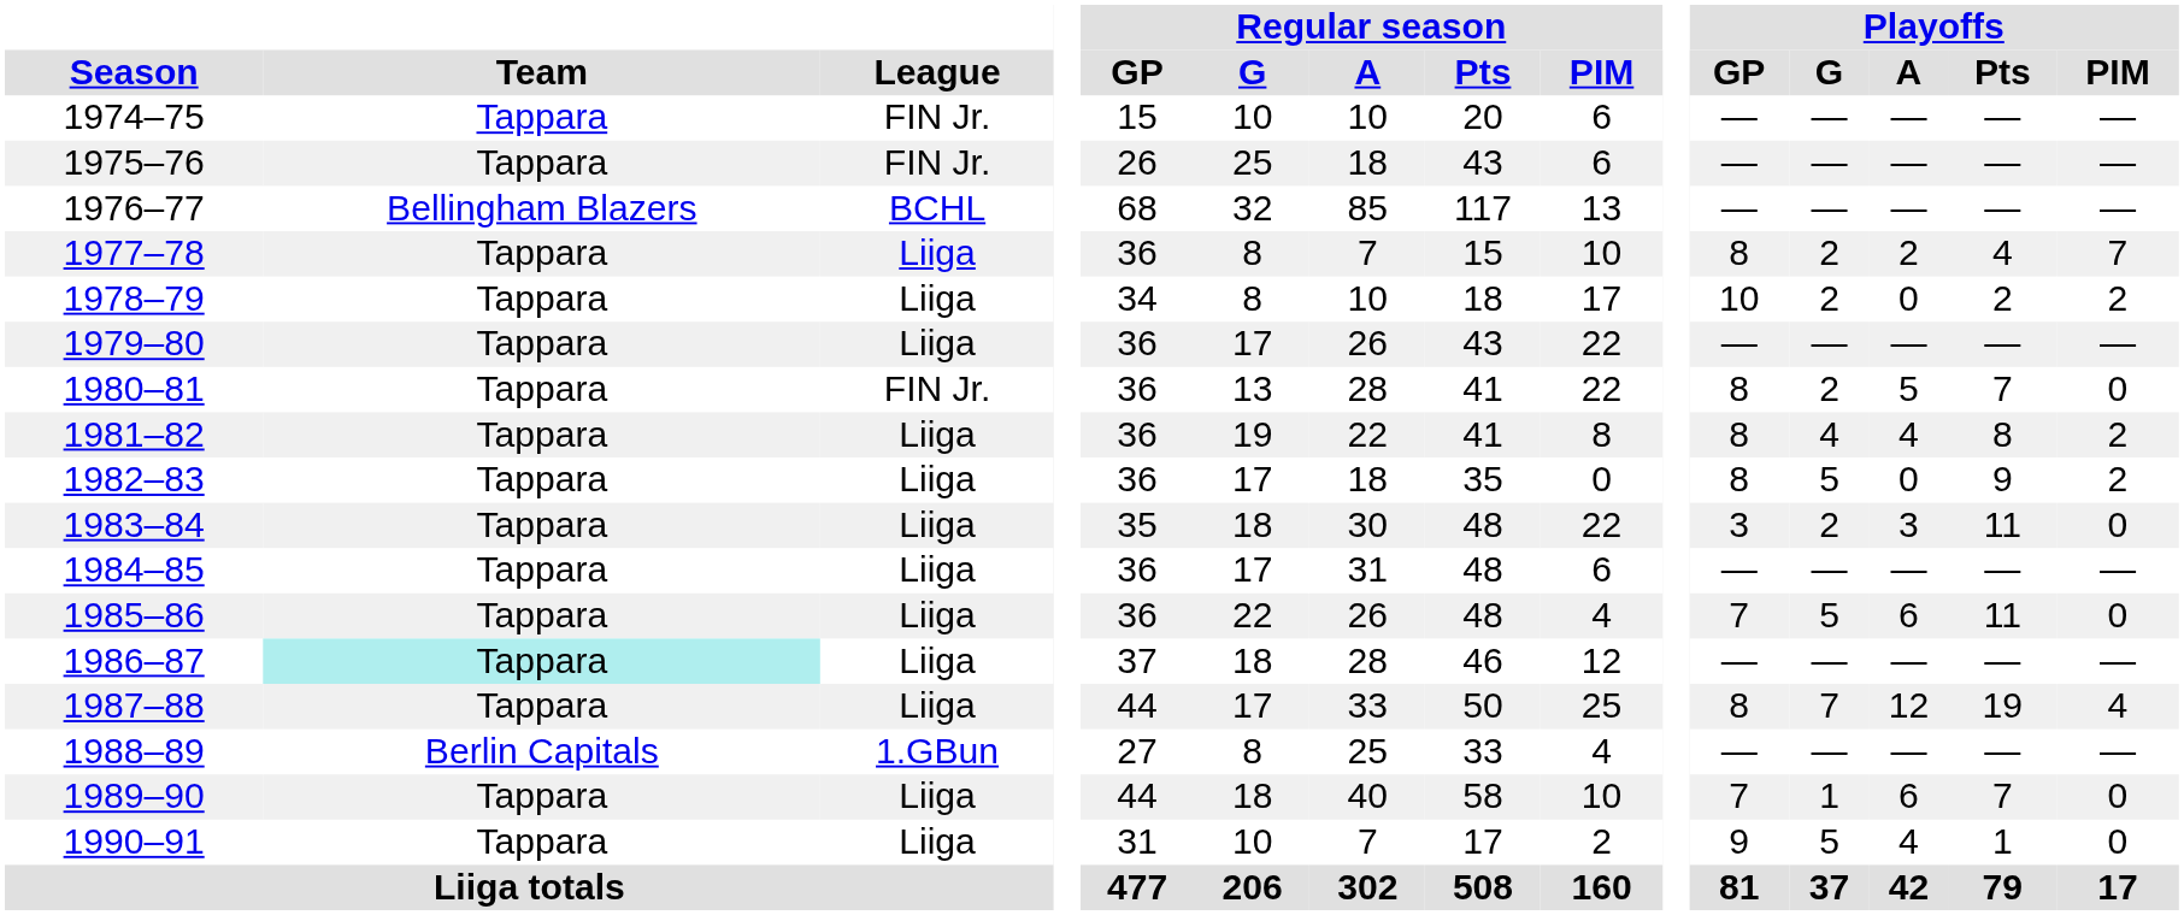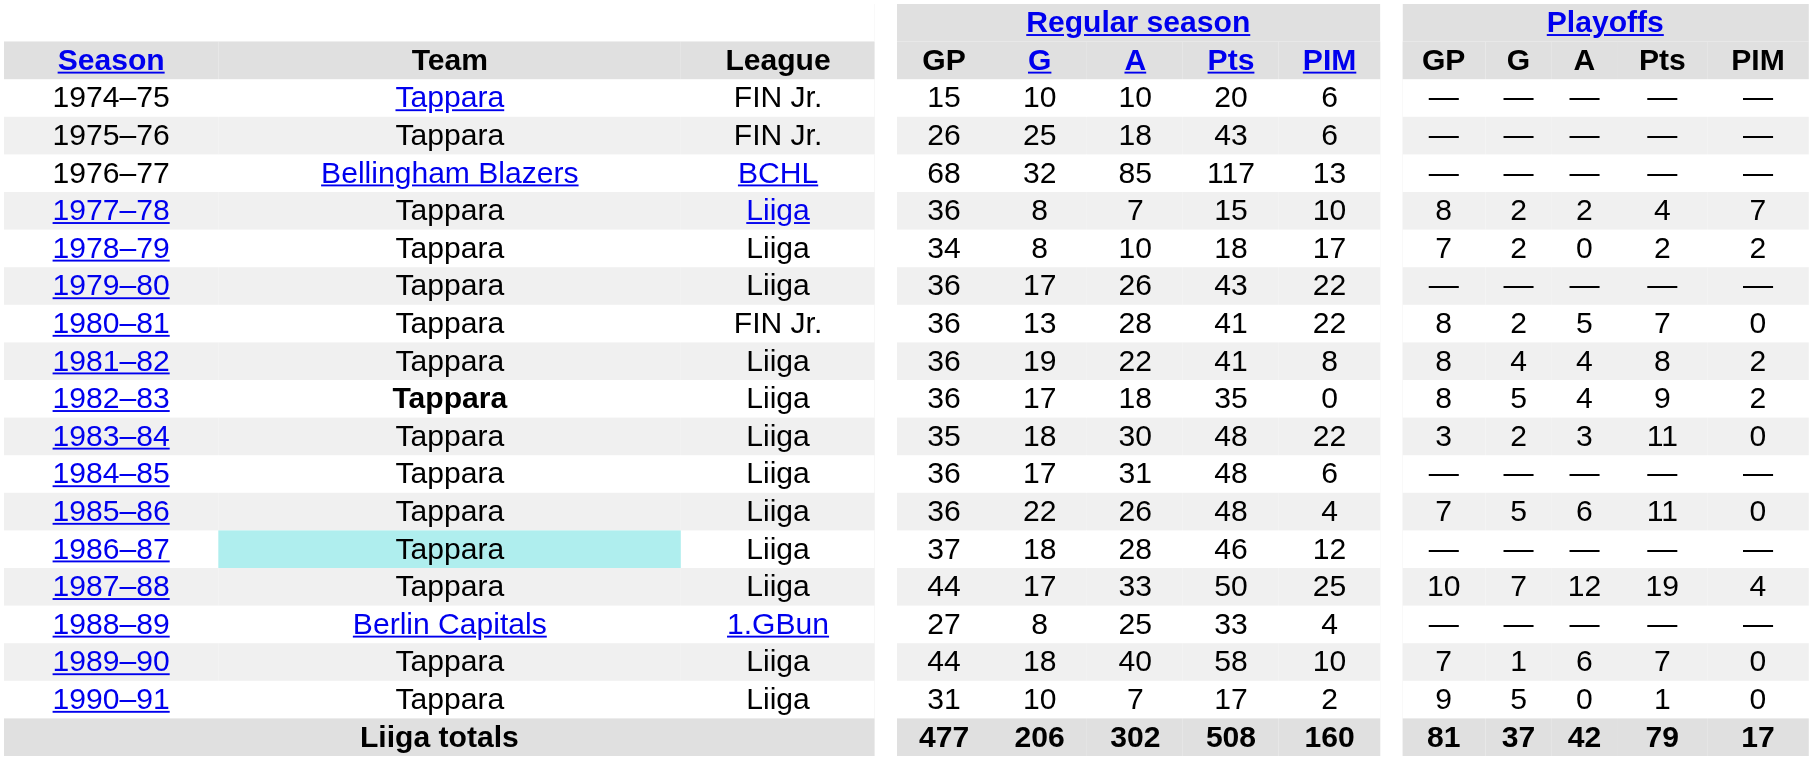 <table border="0" cellpadding="1" cellspacing="0" style="text-align:center; width:60em">
 <tr bgcolor="#e0e0e0">
 <th colspan="3" bgcolor="#ffffff"> </th>
 <th rowspan="99" bgcolor="#ffffff"> </th>
 <th colspan="5"><a href='#'>Regular season</a></th>
 <th rowspan="99" bgcolor="#ffffff"> </th>
 <th colspan="5"><a href='#'>Playoffs</a></th>
 </tr>
 <tr bgcolor="#e0e0e0">
 <th><a href='#'>Season</a></th>
 <th>Team</th>
 <th>League</th>
 <th>GP</th>
 <th><a href='#'>G</a></th>
 <th><a href='#'>A</a></th>
 <th><a href='#'>Pts</a></th>
 <th><a href='#'>PIM</a></th>
 <th>GP</th>
 <th>G</th>
 <th>A</th>
 <th>Pts</th>
 <th>PIM</th>
 </tr>
 <tr>
 <td>1974–75</td>
 <td><a href='#'>Tappara</a></td>
 <td>FIN Jr.</td>
 <td>15</td>
 <td>10</td>
 <td>10</td>
 <td>20</td>
 <td>6</td>
 <td>—</td>
 <td>—</td>
 <td>—</td>
 <td>—</td>
 <td>—</td>
 </tr>
 <tr bgcolor="#f0f0f0">
 <td>1975–76</td>
 <td>Tappara</td>
 <td>FIN Jr.</td>
 <td>26</td>
 <td>25</td>
 <td>18</td>
 <td>43</td>
 <td>6</td>
 <td>—</td>
 <td>—</td>
 <td>—</td>
 <td>—</td>
 <td>—</td>
 </tr>
 <tr>
 <td>1976–77</td>
 <td><a href='#'>Bellingham Blazers</a></td>
 <td><a href='#'>BCHL</a></td>
 <td>68</td>
 <td>32</td>
 <td>85</td>
 <td>117</td>
 <td>13</td>
 <td>—</td>
 <td>—</td>
 <td>—</td>
 <td>—</td>
 <td>—</td>
 </tr>
 <tr bgcolor="#f0f0f0">
 <td><a href='#'>1977–78</a></td>
 <td>Tappara</td>
 <td><a href='#'>Liiga</a></td>
 <td>36</td>
 <td>8</td>
 <td>7</td>
 <td>15</td>
 <td>10</td>
 <td>8</td>
 <td>2</td>
 <td>2</td>
 <td>4</td>
 <td>7</td>
 </tr>
 <tr>
 <td><a href='#'>1978–79</a></td>
 <td>Tappara</td>
 <td>Liiga</td>
 <td>34</td>
 <td>8</td>
 <td>10</td>
 <td>18</td>
 <td>17</td>
-<td>10</td>
+<td>7</td>
 <td>2</td>
 <td>0</td>
 <td>2</td>
 <td>2</td>
 </tr>
 <tr bgcolor="#f0f0f0">
 <td><a href='#'>1979–80</a></td>
 <td>Tappara</td>
 <td>Liiga</td>
 <td>36</td>
 <td>17</td>
 <td>26</td>
 <td>43</td>
 <td>22</td>
 <td>—</td>
 <td>—</td>
 <td>—</td>
 <td>—</td>
 <td>—</td>
 </tr>
 <tr>
 <td><a href='#'>1980–81</a></td>
 <td>Tappara</td>
 <td>FIN Jr.</td>
 <td>36</td>
 <td>13</td>
 <td>28</td>
 <td>41</td>
 <td>22</td>
 <td>8</td>
 <td>2</td>
 <td>5</td>
 <td>7</td>
 <td>0</td>
 </tr>
 <tr bgcolor="#f0f0f0">
 <td><a href='#'>1981–82</a></td>
 <td>Tappara</td>
 <td>Liiga</td>
 <td>36</td>
 <td>19</td>
 <td>22</td>
 <td>41</td>
 <td>8</td>
 <td>8</td>
 <td>4</td>
 <td>4</td>
 <td>8</td>
 <td>2</td>
 </tr>
 <tr>
 <td><a href='#'>1982–83</a></td>
-<td>Tappara</td>
+<td><strong>Tappara</strong></td>
 <td>Liiga</td>
 <td>36</td>
 <td>17</td>
 <td>18</td>
 <td>35</td>
 <td>0</td>
 <td>8</td>
 <td>5</td>
-<td>0</td>
+<td>4</td>
 <td>9</td>
 <td>2</td>
 </tr>
 <tr bgcolor="#f0f0f0">
 <td><a href='#'>1983–84</a></td>
 <td>Tappara</td>
 <td>Liiga</td>
 <td>35</td>
 <td>18</td>
 <td>30</td>
 <td>48</td>
 <td>22</td>
 <td>3</td>
 <td>2</td>
 <td>3</td>
 <td>11</td>
 <td>0</td>
 </tr>
 <tr>
 <td><a href='#'>1984–85</a></td>
 <td>Tappara</td>
 <td>Liiga</td>
 <td>36</td>
 <td>17</td>
 <td>31</td>
 <td>48</td>
 <td>6</td>
 <td>—</td>
 <td>—</td>
 <td>—</td>
 <td>—</td>
 <td>—</td>
 </tr>
 <tr bgcolor="#f0f0f0">
 <td><a href='#'>1985–86</a></td>
 <td>Tappara</td>
 <td>Liiga</td>
 <td>36</td>
 <td>22</td>
 <td>26</td>
 <td>48</td>
 <td>4</td>
 <td>7</td>
 <td>5</td>
 <td>6</td>
 <td>11</td>
 <td>0</td>
 </tr>
 <tr>
 <td><a href='#'>1986–87</a></td>
 <td style="background: paleturquoise;">Tappara</td>
 <td>Liiga</td>
 <td>37</td>
 <td>18</td>
 <td>28</td>
 <td>46</td>
 <td>12</td>
 <td>—</td>
 <td>—</td>
 <td>—</td>
 <td>—</td>
 <td>—</td>
 </tr>
 <tr bgcolor="#f0f0f0">
 <td><a href='#'>1987–88</a></td>
 <td>Tappara</td>
 <td>Liiga</td>
 <td>44</td>
 <td>17</td>
 <td>33</td>
 <td>50</td>
 <td>25</td>
-<td>8</td>
+<td>10</td>
 <td>7</td>
 <td>12</td>
 <td>19</td>
 <td>4</td>
 </tr>
 <tr>
 <td><a href='#'>1988–89</a></td>
 <td><a href='#'>Berlin Capitals</a></td>
 <td><a href='#'>1.GBun</a></td>
 <td>27</td>
 <td>8</td>
 <td>25</td>
 <td>33</td>
 <td>4</td>
 <td>—</td>
 <td>—</td>
 <td>—</td>
 <td>—</td>
 <td>—</td>
 </tr>
 <tr bgcolor="#f0f0f0">
 <td><a href='#'>1989–90</a></td>
 <td>Tappara</td>
 <td>Liiga</td>
 <td>44</td>
 <td>18</td>
 <td>40</td>
 <td>58</td>
 <td>10</td>
 <td>7</td>
 <td>1</td>
 <td>6</td>
 <td>7</td>
 <td>0</td>
 </tr>
 <tr>
 <td><a href='#'>1990–91</a></td>
 <td>Tappara</td>
 <td>Liiga</td>
 <td>31</td>
 <td>10</td>
 <td>7</td>
 <td>17</td>
 <td>2</td>
 <td>9</td>
 <td>5</td>
-<td>4</td>
+<td>0</td>
 <td>1</td>
 <td>0</td>
 </tr>
 <tr bgcolor="#e0e0e0">
 <th colspan="3">Liiga totals</th>
 <th>477</th>
 <th>206</th>
 <th>302</th>
 <th>508</th>
 <th>160</th>
 <th>81</th>
 <th>37</th>
 <th>42</th>
 <th>79</th>
 <th>17</th>
 </tr>
 </table>
